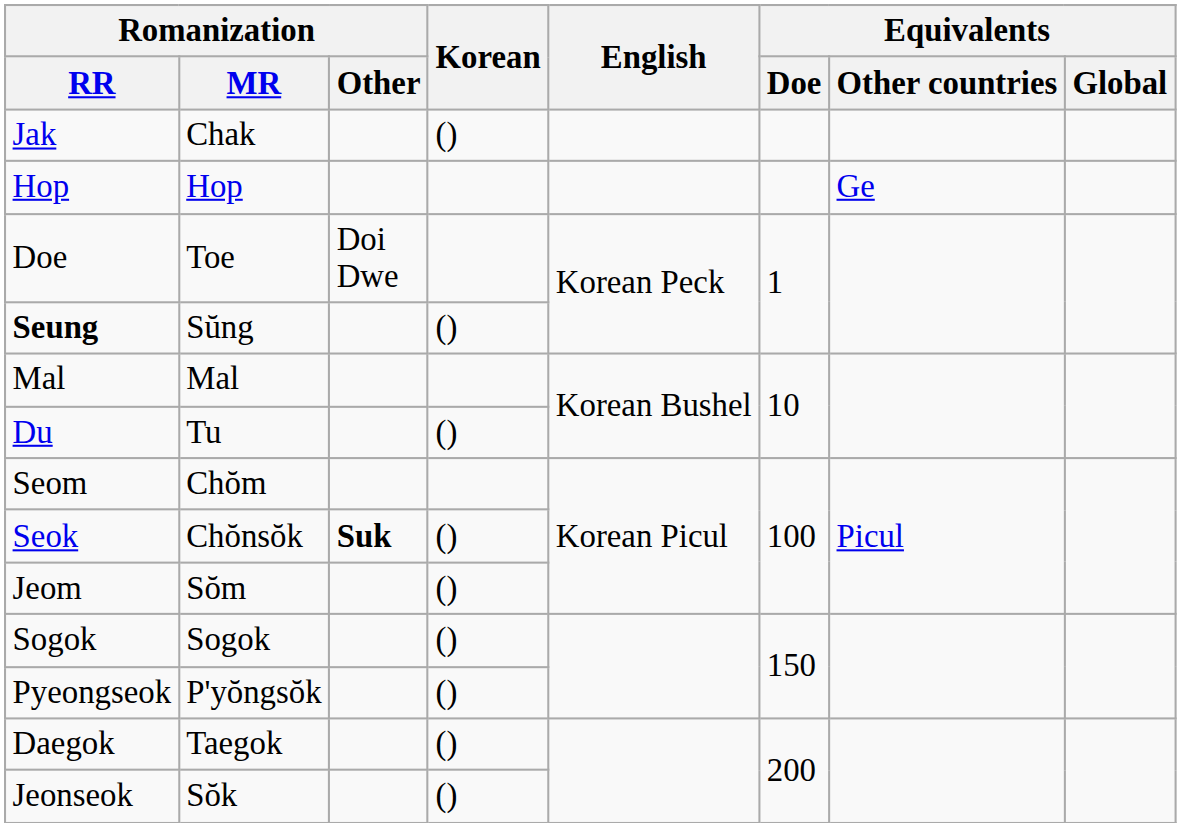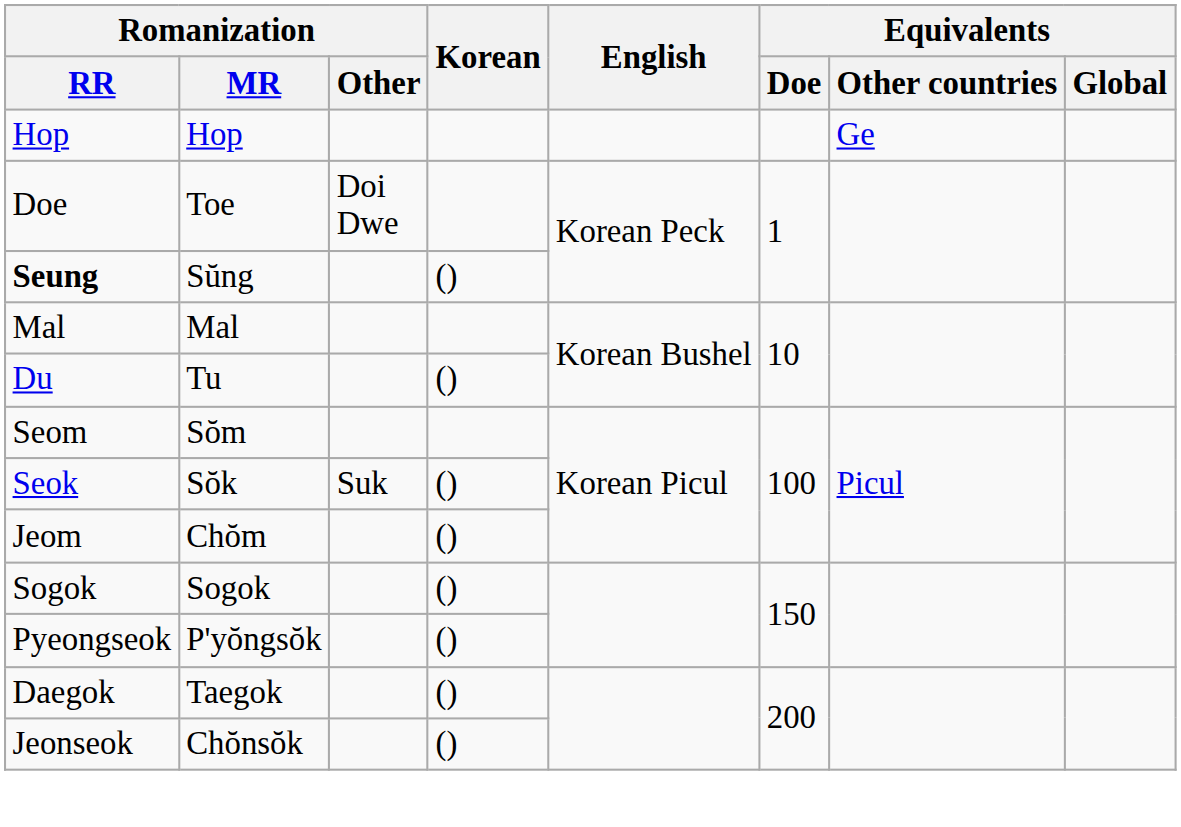 <table class="wikitable">
 <tr>
 <th colspan="3">Romanization</th>
 <th rowspan="2">Korean</th>
 <th rowspan="2">English</th>
 <th colspan="3">Equivalents</th>
 </tr>
 <tr>
 <th><a href='#'>RR</a></th>
 <th><a href='#'>MR</a></th>
 <th>Other</th>
 <th>Doe</th>
 <th>Other countries</th>
 <th>Global</th>
-</tr>
-<tr>
-<td><a href='#'>Jak</a></td>
-<td>Chak</td>
-<td></td>
-<td>()</td>
-<td></td>
-<td></td>
-<td></td>
-<td></td>
 </tr>
 <tr>
 <td><a href='#'>Hop</a></td>
 <td><a href='#'>Hop</a></td>
 <td></td>
 <td></td>
 <td></td>
 <td></td>
 <td><a href='#'>Ge</a></td>
 <td></td>
 </tr>
 <tr>
 <td>Doe</td>
 <td>Toe</td>
 <td>Doi<br>Dwe</td>
 <td></td>
 <td rowspan="2">Korean Peck</td>
 <td rowspan="2">1</td>
 <td rowspan="2"></td>
 <td rowspan="2"></td>
 </tr>
 <tr>
 <td><strong>Seung</strong></td>
 <td>Sŭng</td>
 <td></td>
 <td>()</td>
 </tr>
 <tr>
 <td>Mal</td>
 <td>Mal</td>
 <td></td>
 <td></td>
 <td rowspan="2">Korean Bushel</td>
 <td rowspan="2">10</td>
 <td rowspan="2"></td>
 <td rowspan="2"></td>
 </tr>
 <tr>
 <td><a href='#'>Du</a></td>
 <td>Tu</td>
 <td></td>
 <td>()</td>
 </tr>
 <tr>
 <td>Seom</td>
-<td>Chŏm</td>
+<td>Sŏm</td>
 <td></td>
 <td></td>
 <td rowspan="3">Korean Picul</td>
 <td rowspan="3">100</td>
 <td rowspan="3"><a href='#'>Picul</a></td>
 <td rowspan="3"></td>
 </tr>
 <tr>
 <td><a href='#'>Seok</a></td>
-<td>Chŏnsŏk</td>
-<td><strong>Suk</strong></td>
+<td>Sŏk</td>
+<td>Suk</td>
 <td>()</td>
 </tr>
 <tr>
 <td>Jeom</td>
-<td>Sŏm</td>
+<td>Chŏm</td>
 <td></td>
 <td>()</td>
 </tr>
 <tr>
 <td>Sogok</td>
 <td>Sogok</td>
 <td></td>
 <td>()</td>
 <td rowspan="2"></td>
 <td rowspan="2">150</td>
 <td rowspan="2"></td>
 <td rowspan="2"></td>
 </tr>
 <tr>
 <td>Pyeongseok</td>
 <td>P'yŏngsŏk</td>
 <td></td>
 <td>()</td>
 </tr>
 <tr>
 <td>Daegok</td>
 <td>Taegok</td>
 <td></td>
 <td>()</td>
 <td rowspan="2"></td>
 <td rowspan="2">200</td>
 <td rowspan="2"></td>
 <td rowspan="2"></td>
 </tr>
 <tr>
 <td>Jeonseok</td>
-<td>Sŏk</td>
+<td>Chŏnsŏk</td>
 <td></td>
 <td>()</td>
 </tr>
 </table>
